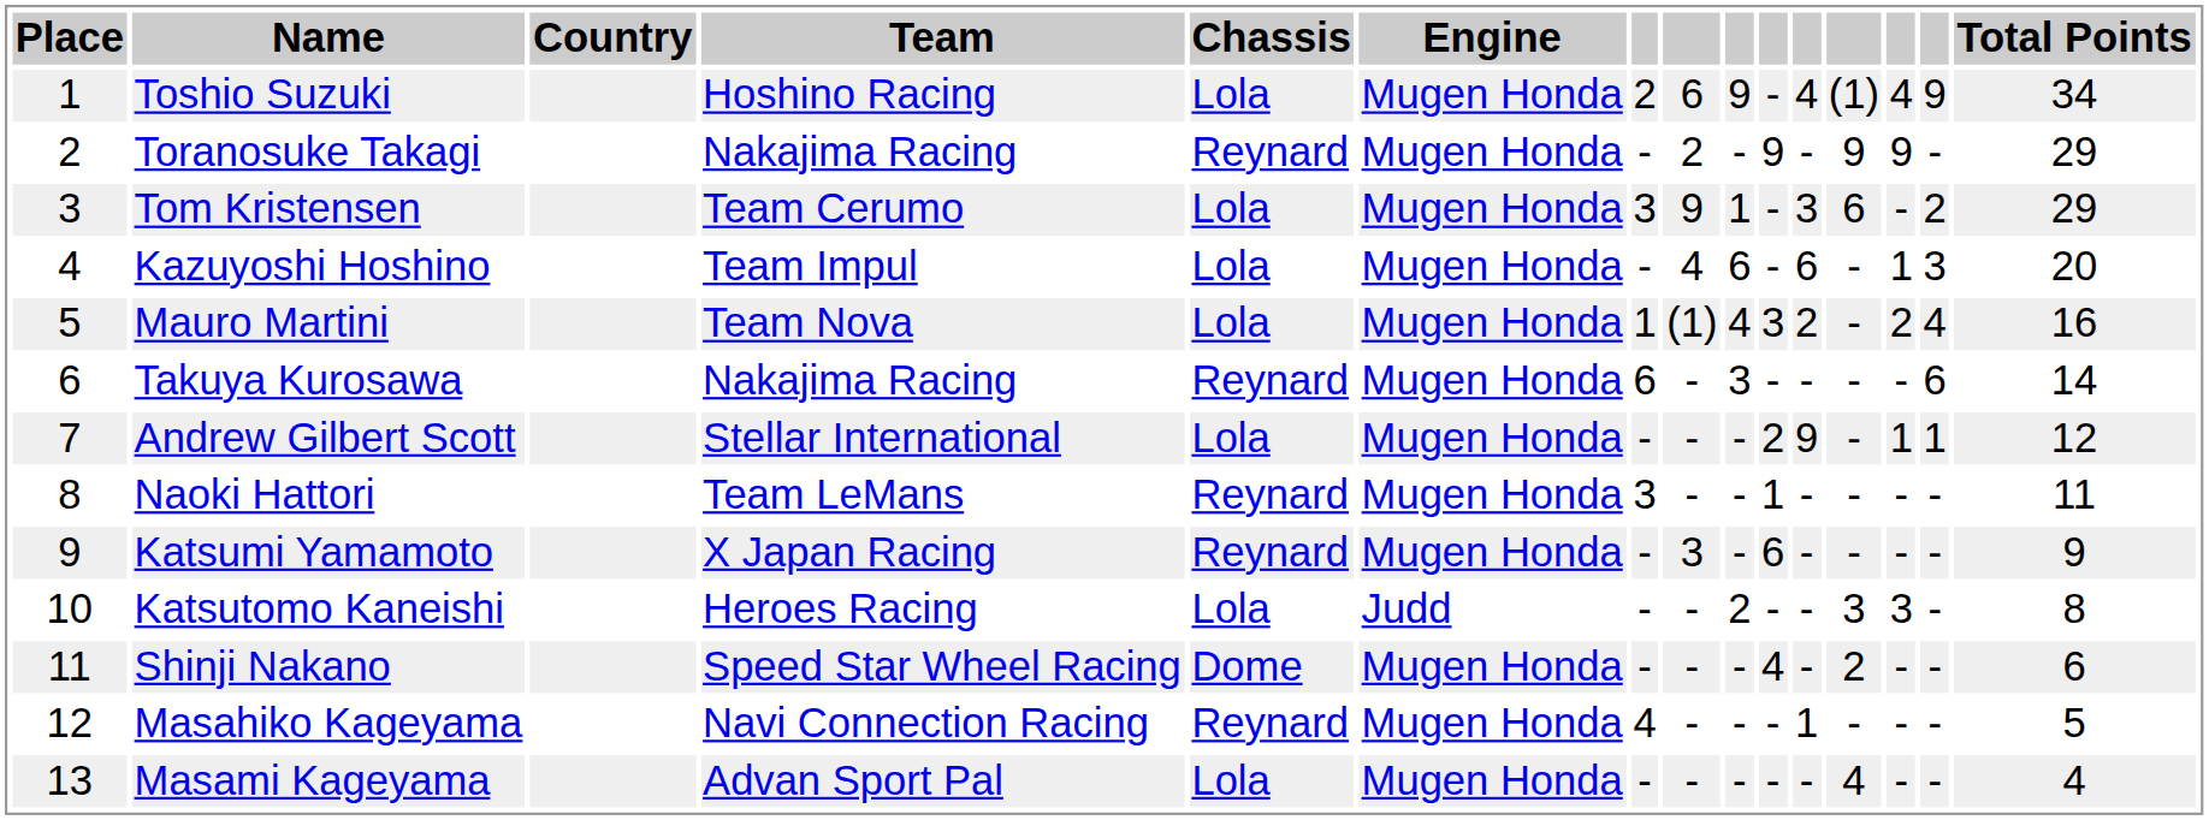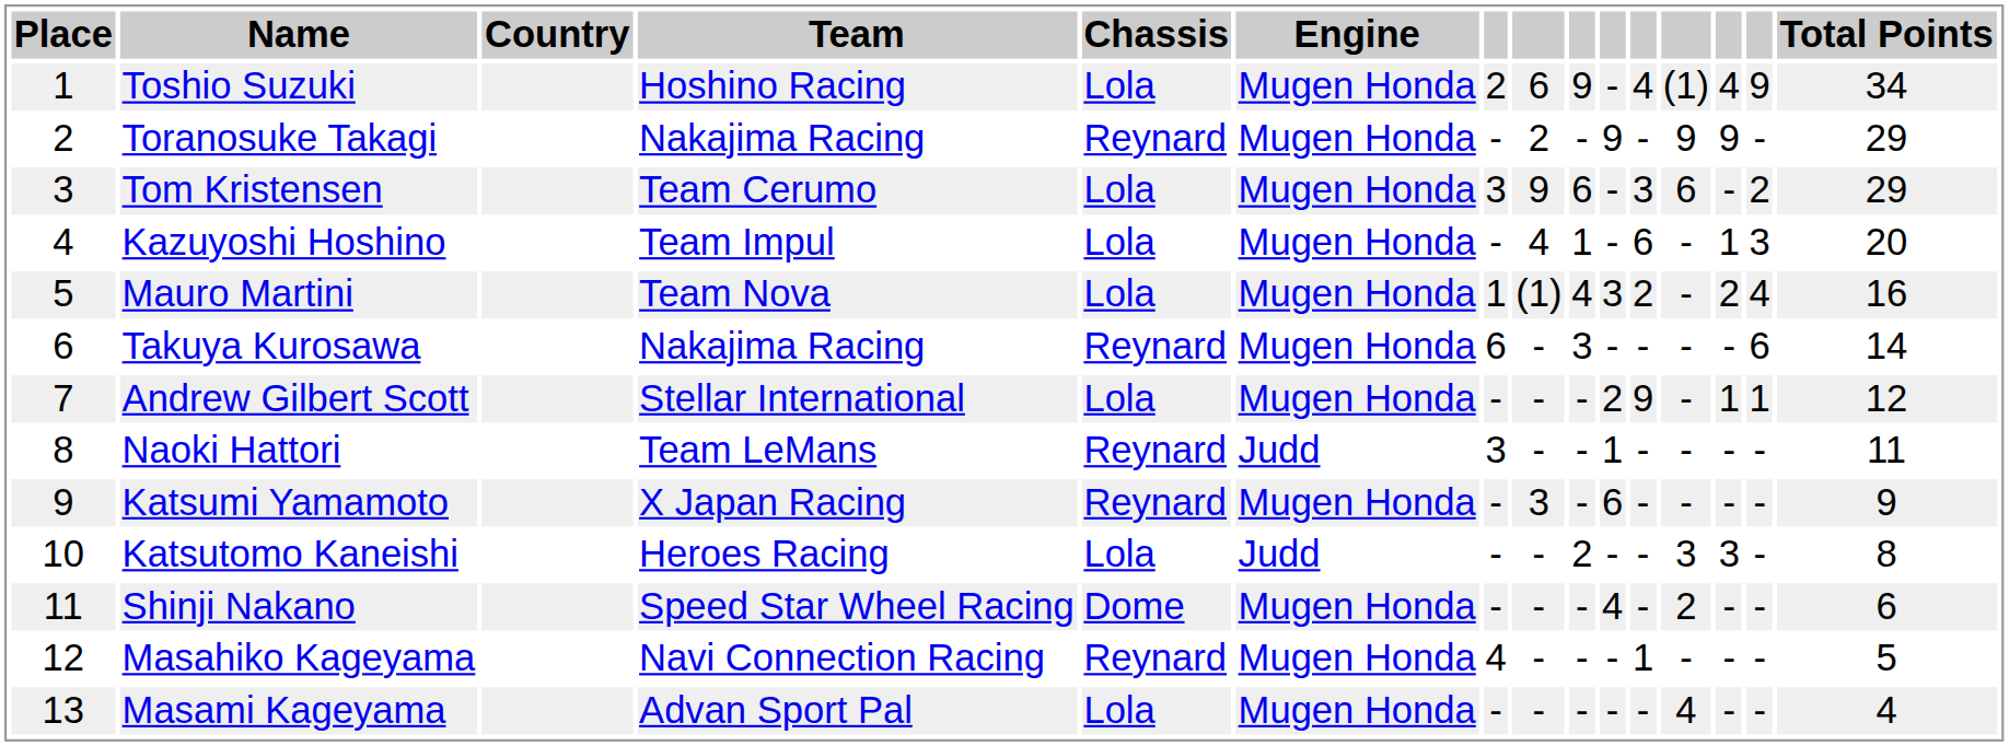 <table border="0" style="border: 1px solid #999; background-color:#FFFFFF; text-align:center">
 <tr align="center" style="background:#CCCCCC;">
 <th>Place</th>
 <th>Name</th>
 <th>Country</th>
 <th>Team</th>
 <th>Chassis</th>
 <th>Engine</th>
 <th></th>
 <th></th>
 <th></th>
 <th></th>
 <th></th>
 <th></th>
 <th></th>
 <th></th>
 <th>Total Points</th>
 </tr>
 <tr style="background:#EFEFEF;">
 <td>1</td>
 <td align="left"><a href='#'>Toshio Suzuki</a></td>
 <td align="left"></td>
 <td align="left"><a href='#'>Hoshino Racing</a></td>
 <td align="left"><a href='#'>Lola</a></td>
 <td align="left"><a href='#'>Mugen Honda</a></td>
 <td>2</td>
 <td>6</td>
 <td>9</td>
 <td>-</td>
 <td>4</td>
 <td>(1)</td>
 <td>4</td>
 <td>9</td>
 <td>34</td>
 </tr>
 <tr>
 <td>2</td>
 <td align="left"><a href='#'>Toranosuke Takagi</a></td>
 <td align="left"></td>
 <td align="left"><a href='#'>Nakajima Racing</a></td>
 <td align="left"><a href='#'>Reynard</a></td>
 <td align="left"><a href='#'>Mugen Honda</a></td>
 <td>-</td>
 <td>2</td>
 <td>-</td>
 <td>9</td>
 <td>-</td>
 <td>9</td>
 <td>9</td>
 <td>-</td>
 <td>29</td>
 </tr>
 <tr style="background:#EFEFEF;">
 <td>3</td>
 <td align="left"><a href='#'>Tom Kristensen</a></td>
 <td align="left"></td>
 <td align="left"><a href='#'>Team Cerumo</a></td>
 <td align="left"><a href='#'>Lola</a></td>
 <td align="left"><a href='#'>Mugen Honda</a></td>
 <td>3</td>
 <td>9</td>
-<td>1</td>
+<td>6</td>
 <td>-</td>
 <td>3</td>
 <td>6</td>
 <td>-</td>
 <td>2</td>
 <td>29</td>
 </tr>
 <tr>
 <td>4</td>
 <td align="left"><a href='#'>Kazuyoshi Hoshino</a></td>
 <td align="left"></td>
 <td align="left"><a href='#'>Team Impul</a></td>
 <td align="left"><a href='#'>Lola</a></td>
 <td align="left"><a href='#'>Mugen Honda</a></td>
 <td>-</td>
 <td>4</td>
-<td>6</td>
+<td>1</td>
 <td>-</td>
 <td>6</td>
 <td>-</td>
 <td>1</td>
 <td>3</td>
 <td>20</td>
 </tr>
 <tr style="background:#EFEFEF;">
 <td>5</td>
 <td align="left"><a href='#'>Mauro Martini</a></td>
 <td align="left"></td>
 <td align="left"><a href='#'>Team Nova</a></td>
 <td align="left"><a href='#'>Lola</a></td>
 <td align="left"><a href='#'>Mugen Honda</a></td>
 <td>1</td>
 <td>(1)</td>
 <td>4</td>
 <td>3</td>
 <td>2</td>
 <td>-</td>
 <td>2</td>
 <td>4</td>
 <td>16</td>
 </tr>
 <tr>
 <td>6</td>
 <td align="left"><a href='#'>Takuya Kurosawa</a></td>
 <td align="left"></td>
 <td align="left"><a href='#'>Nakajima Racing</a></td>
 <td align="left"><a href='#'>Reynard</a></td>
 <td align="left"><a href='#'>Mugen Honda</a></td>
 <td>6</td>
 <td>-</td>
 <td>3</td>
 <td>-</td>
 <td>-</td>
 <td>-</td>
 <td>-</td>
 <td>6</td>
 <td>14</td>
 </tr>
 <tr style="background:#EFEFEF;">
 <td>7</td>
 <td align="left"><a href='#'>Andrew Gilbert Scott</a></td>
 <td align="left"></td>
 <td align="left"><a href='#'>Stellar International</a></td>
 <td align="left"><a href='#'>Lola</a></td>
 <td align="left"><a href='#'>Mugen Honda</a></td>
 <td>-</td>
 <td>-</td>
 <td>-</td>
 <td>2</td>
 <td>9</td>
 <td>-</td>
 <td>1</td>
 <td>1</td>
 <td>12</td>
 </tr>
 <tr>
 <td>8</td>
 <td align="left"><a href='#'>Naoki Hattori</a></td>
 <td align="left"></td>
 <td align="left"><a href='#'>Team LeMans</a></td>
 <td align="left"><a href='#'>Reynard</a></td>
-<td align="left"><a href='#'>Mugen Honda</a></td>
+<td align="left"><a href='#'>Judd</a></td>
 <td>3</td>
 <td>-</td>
 <td>-</td>
 <td>1</td>
 <td>-</td>
 <td>-</td>
 <td>-</td>
 <td>-</td>
 <td>11</td>
 </tr>
 <tr style="background:#EFEFEF;">
 <td>9</td>
 <td align="left"><a href='#'>Katsumi Yamamoto</a></td>
 <td align="left"></td>
 <td align="left"><a href='#'>X Japan Racing</a></td>
 <td align="left"><a href='#'>Reynard</a></td>
 <td align="left"><a href='#'>Mugen Honda</a></td>
 <td>-</td>
 <td>3</td>
 <td>-</td>
 <td>6</td>
 <td>-</td>
 <td>-</td>
 <td>-</td>
 <td>-</td>
 <td>9</td>
 </tr>
 <tr>
 <td>10</td>
 <td align="left"><a href='#'>Katsutomo Kaneishi</a></td>
 <td align="left"></td>
 <td align="left"><a href='#'>Heroes Racing</a></td>
 <td align="left"><a href='#'>Lola</a></td>
 <td align="left"><a href='#'>Judd</a></td>
 <td>-</td>
 <td>-</td>
 <td>2</td>
 <td>-</td>
 <td>-</td>
 <td>3</td>
 <td>3</td>
 <td>-</td>
 <td>8</td>
 </tr>
 <tr style="background:#EFEFEF;">
 <td>11</td>
 <td align="left"><a href='#'>Shinji Nakano</a></td>
 <td align="left"></td>
 <td align="left"><a href='#'>Speed Star Wheel Racing</a></td>
 <td align="left"><a href='#'>Dome</a></td>
 <td align="left"><a href='#'>Mugen Honda</a></td>
 <td>-</td>
 <td>-</td>
 <td>-</td>
 <td>4</td>
 <td>-</td>
 <td>2</td>
 <td>-</td>
 <td>-</td>
 <td>6</td>
 </tr>
 <tr>
 <td>12</td>
 <td align="left"><a href='#'>Masahiko Kageyama</a></td>
 <td align="left"></td>
 <td align="left"><a href='#'>Navi Connection Racing</a></td>
 <td align="left"><a href='#'>Reynard</a></td>
 <td align="left"><a href='#'>Mugen Honda</a></td>
 <td>4</td>
 <td>-</td>
 <td>-</td>
 <td>-</td>
 <td>1</td>
 <td>-</td>
 <td>-</td>
 <td>-</td>
 <td>5</td>
 </tr>
 <tr style="background:#EFEFEF;">
 <td>13</td>
 <td align="left"><a href='#'>Masami Kageyama</a></td>
 <td align="left"></td>
 <td align="left"><a href='#'>Advan Sport Pal</a></td>
 <td align="left"><a href='#'>Lola</a></td>
 <td align="left"><a href='#'>Mugen Honda</a></td>
 <td>-</td>
 <td>-</td>
 <td>-</td>
 <td>-</td>
 <td>-</td>
 <td>4</td>
 <td>-</td>
 <td>-</td>
 <td>4</td>
 </tr>
 </table>
